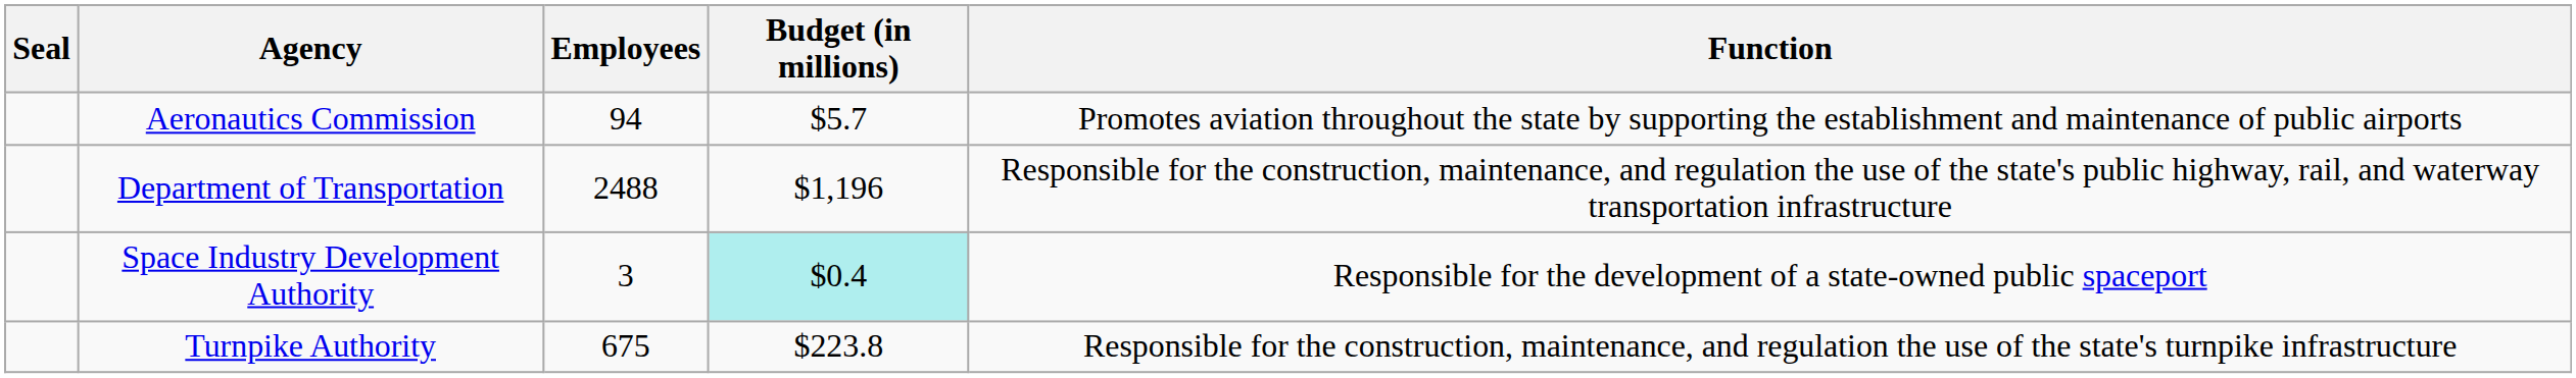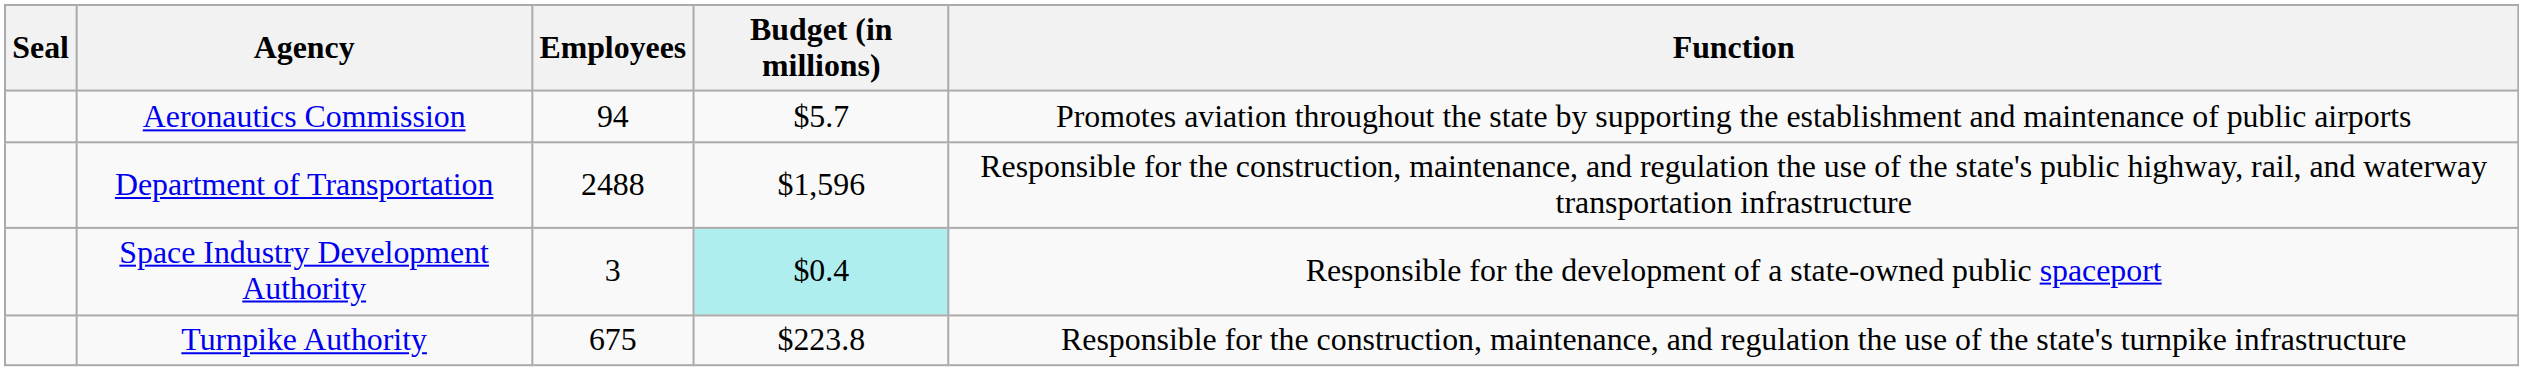 <table class="wikitable" style="text-align:center; width:100%;">
 <tr>
 <th>Seal</th>
 <th>Agency</th>
 <th>Employees</th>
 <th>Budget (in millions)</th>
 <th>Function</th>
 </tr>
 <tr>
 <td align="center"></td>
 <td><a href='#'>Aeronautics Commission</a></td>
 <td>94</td>
 <td>$5.7</td>
 <td>Promotes aviation throughout the state by supporting the establishment and maintenance of public airports</td>
 </tr>
 <tr>
 <td align="center"></td>
 <td><a href='#'>Department of Transportation</a></td>
 <td>2488</td>
-<td>$1,196</td>
+<td>$1,596</td>
 <td>Responsible for the construction, maintenance, and regulation the use of the state's public highway, rail, and waterway transportation infrastructure</td>
 </tr>
 <tr>
 <td align="center"></td>
 <td><a href='#'>Space Industry Development Authority</a></td>
 <td>3</td>
 <td style="background: paleturquoise;">$0.4</td>
 <td>Responsible for the development of a state-owned public <a href='#'>spaceport</a></td>
 </tr>
 <tr>
 <td align="center"></td>
 <td><a href='#'>Turnpike Authority</a></td>
 <td>675</td>
 <td>$223.8</td>
 <td>Responsible for the construction, maintenance, and regulation the use of the state's turnpike infrastructure</td>
 </tr>
 </table>
